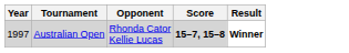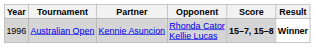 <table class="sortable wikitable" style="font-size: 90%;">
 <tr>
 <th>Year</th>
 <th>Tournament</th>
+<th>Partner</th>
 <th>Opponent</th>
 <th>Score</th>
 <th>Result</th>
 </tr>
 <tr style="background:#D5D5D5">
-<td align="center">1997</td>
+<td align="center">1996</td>
 <td align="left"><a href='#'>Australian Open</a></td>
+<td align="left"> <a href='#'>Kennie Asuncion</a></td>
 <td align="left"> <a href='#'>Rhonda Cator</a> <br> <a href='#'>Kellie Lucas</a></td>
 <td align="left"><strong>15–7, 15–8</strong></td>
 <td style="text-align:left; background:white"> <strong>Winner</strong></td>
 </tr>
 </table>
